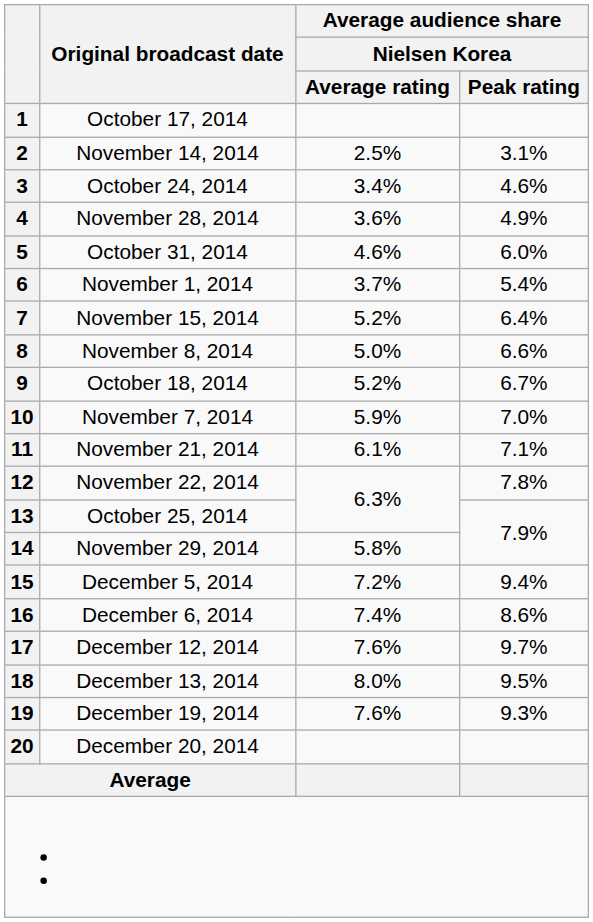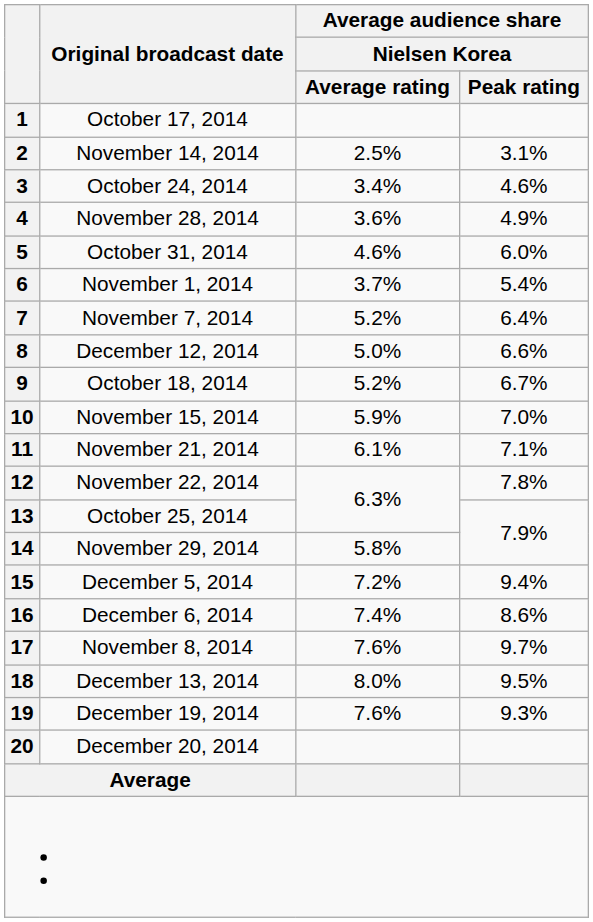 <table class="wikitable" style="width:450px; text-align:center">
 <tr>
 <th rowspan="3"></th>
 <th rowspan="3">Original broadcast date</th>
 <th colspan="2">Average audience share</th>
 </tr>
 <tr>
 <th colspan="2">Nielsen Korea</th>
 </tr>
 <tr>
 <th>Average rating</th>
 <th>Peak rating</th>
 </tr>
 <tr>
 <th>1</th>
 <td>October 17, 2014</td>
 <td><strong></strong></td>
 <td><strong></strong></td>
 </tr>
 <tr>
 <th>2</th>
 <td>November 14, 2014</td>
 <td>2.5%</td>
 <td>3.1%</td>
 </tr>
 <tr>
 <th>3</th>
 <td>October 24, 2014</td>
 <td>3.4%</td>
 <td>4.6%</td>
 </tr>
 <tr>
 <th>4</th>
 <td>November 28, 2014</td>
 <td>3.6%</td>
 <td>4.9%</td>
 </tr>
 <tr>
 <th>5</th>
 <td>October 31, 2014</td>
 <td>4.6%</td>
 <td>6.0%</td>
 </tr>
 <tr>
 <th>6</th>
 <td>November 1, 2014</td>
 <td>3.7%</td>
 <td>5.4%</td>
 </tr>
 <tr>
 <th>7</th>
-<td>November 15, 2014</td>
+<td>November 7, 2014</td>
 <td>5.2%</td>
 <td>6.4%</td>
 </tr>
 <tr>
 <th>8</th>
-<td>November 8, 2014</td>
+<td>December 12, 2014</td>
 <td>5.0%</td>
 <td>6.6%</td>
 </tr>
 <tr>
 <th>9</th>
 <td>October 18, 2014</td>
 <td>5.2%</td>
 <td>6.7%</td>
 </tr>
 <tr>
 <th>10</th>
-<td>November 7, 2014</td>
+<td>November 15, 2014</td>
 <td>5.9%</td>
 <td>7.0%</td>
 </tr>
 <tr>
 <th>11</th>
 <td>November 21, 2014</td>
 <td>6.1%</td>
 <td>7.1%</td>
 </tr>
 <tr>
 <th>12</th>
 <td>November 22, 2014</td>
 <td rowspan="2">6.3%</td>
 <td>7.8%</td>
 </tr>
 <tr>
 <th>13</th>
 <td>October 25, 2014</td>
 <td rowspan="2">7.9%</td>
 </tr>
 <tr>
 <th>14</th>
 <td>November 29, 2014</td>
 <td>5.8%</td>
 </tr>
 <tr>
 <th>15</th>
 <td>December 5, 2014</td>
 <td>7.2%</td>
 <td>9.4%</td>
 </tr>
 <tr>
 <th>16</th>
 <td>December 6, 2014</td>
 <td>7.4%</td>
 <td>8.6%</td>
 </tr>
 <tr>
 <th>17</th>
-<td>December 12, 2014</td>
+<td>November 8, 2014</td>
 <td>7.6%</td>
 <td>9.7%</td>
 </tr>
 <tr>
 <th>18</th>
 <td>December 13, 2014</td>
 <td>8.0%</td>
 <td>9.5%</td>
 </tr>
 <tr>
 <th>19</th>
 <td>December 19, 2014</td>
 <td>7.6%</td>
 <td>9.3%</td>
 </tr>
 <tr>
 <th>20</th>
 <td>December 20, 2014</td>
 <td><strong></strong></td>
 <td><strong></strong></td>
 </tr>
 <tr>
 <th colspan="2">Average</th>
 <th></th>
 <th></th>
 </tr>
 <tr>
 <td colspan="4"><br><ul><li></li><li></li></ul></td>
 </tr>
 </table>
